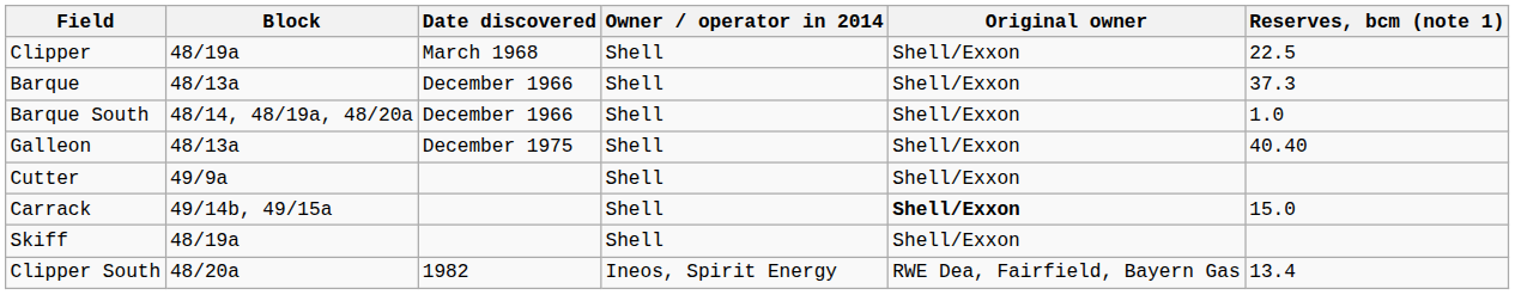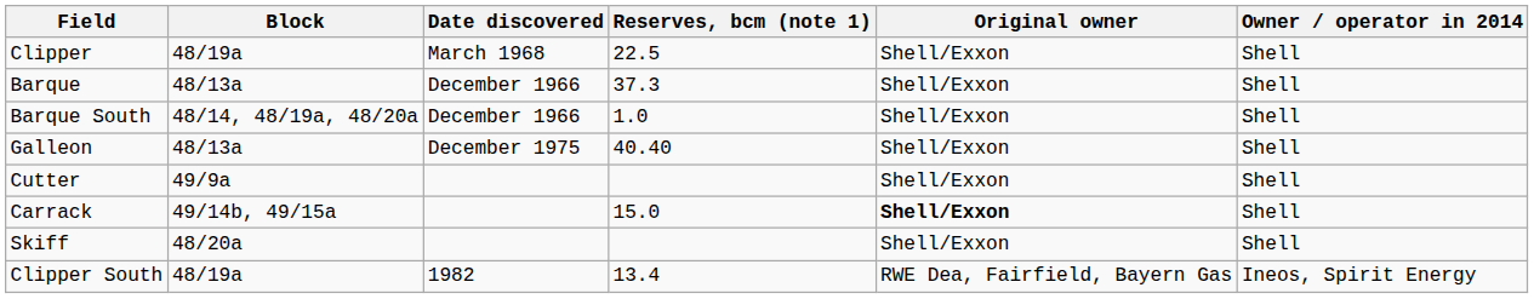 <table class="wikitable">
 <tr>
 <th>Field</th>
 <th>Block</th>
 <th>Date  discovered</th>
+<th>Reserves, bcm  (note 1)</th>
+<th>Original  owner</th>
 <th>Owner / operator  in 2014</th>
-<th>Original  owner</th>
-<th>Reserves, bcm  (note 1)</th>
 </tr>
 <tr>
 <td>Clipper</td>
 <td>48/19a</td>
 <td>March 1968</td>
+<td>22.5</td>
+<td>Shell/Exxon</td>
 <td>Shell</td>
-<td>Shell/Exxon</td>
-<td>22.5</td>
 </tr>
 <tr>
 <td>Barque</td>
 <td>48/13a</td>
 <td>December 1966</td>
+<td>37.3</td>
+<td>Shell/Exxon</td>
 <td>Shell</td>
-<td>Shell/Exxon</td>
-<td>37.3</td>
 </tr>
 <tr>
 <td>Barque South</td>
 <td>48/14,  48/19a, 48/20a</td>
 <td>December 1966</td>
+<td>1.0</td>
+<td>Shell/Exxon</td>
 <td>Shell</td>
-<td>Shell/Exxon</td>
-<td>1.0</td>
 </tr>
 <tr>
 <td>Galleon</td>
 <td>48/13a</td>
 <td>December 1975</td>
+<td>40.40</td>
+<td>Shell/Exxon</td>
 <td>Shell</td>
-<td>Shell/Exxon</td>
-<td>40.40</td>
 </tr>
 <tr>
 <td>Cutter</td>
 <td>49/9a</td>
 <td></td>
+<td></td>
+<td>Shell/Exxon</td>
 <td>Shell</td>
-<td>Shell/Exxon</td>
-<td></td>
 </tr>
 <tr>
 <td>Carrack</td>
 <td>49/14b,  49/15a</td>
 <td></td>
+<td>15.0</td>
+<td><strong>Shell/Exxon</strong></td>
 <td>Shell</td>
-<td><strong>Shell/Exxon</strong></td>
-<td>15.0</td>
 </tr>
 <tr>
 <td>Skiff</td>
-<td>48/19a</td>
+<td>48/20a</td>
 <td></td>
+<td></td>
+<td>Shell/Exxon</td>
 <td>Shell</td>
-<td>Shell/Exxon</td>
-<td></td>
 </tr>
 <tr>
 <td>Clipper South</td>
-<td>48/20a</td>
+<td>48/19a</td>
 <td>1982</td>
+<td>13.4</td>
+<td>RWE Dea, Fairfield,  Bayern Gas</td>
 <td>Ineos, Spirit  Energy</td>
-<td>RWE Dea, Fairfield,  Bayern Gas</td>
-<td>13.4</td>
 </tr>
 </table>
